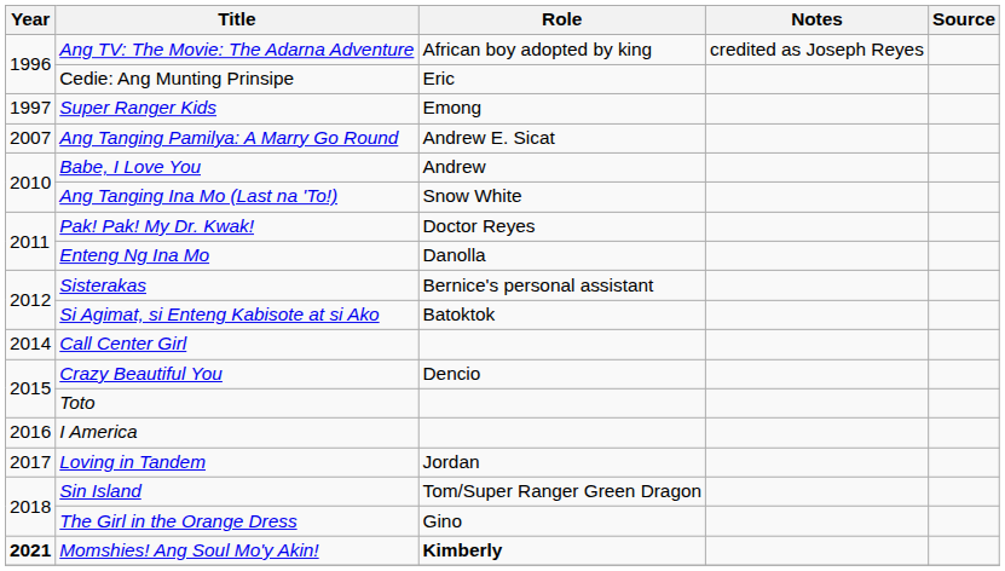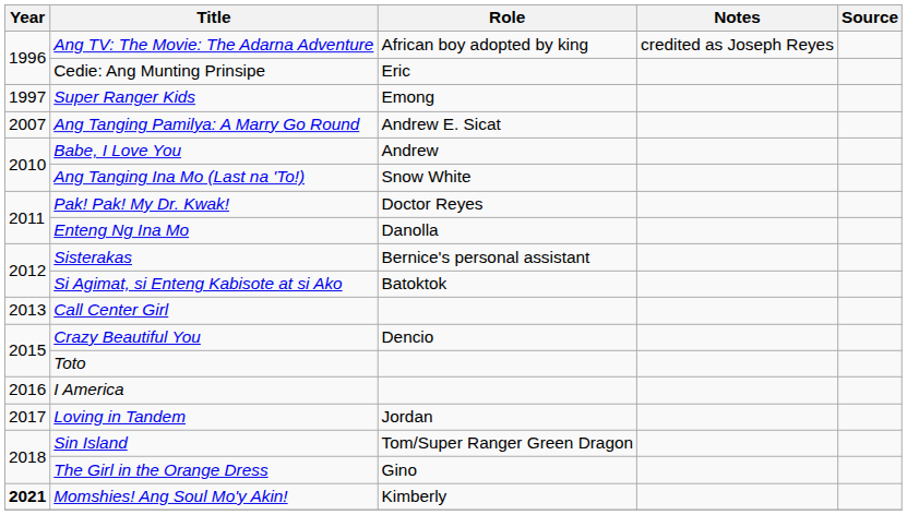 <table class="wikitable sortable">
 <tr>
 <th>Year</th>
 <th>Title</th>
 <th>Role</th>
 <th class="unsortable">Notes</th>
 <th class="unsortable">Source</th>
 </tr>
 <tr>
 <td rowspan=2>1996</td>
 <td><em><a href='#'>Ang TV: The Movie: The Adarna Adventure</a></em></td>
 <td>African boy adopted by king</td>
 <td>credited as Joseph Reyes</td>
 <td></td>
 </tr>
 <tr>
 <td>Cedie: Ang Munting Prinsipe</td>
 <td>Eric</td>
 <td></td>
 <td></td>
 </tr>
 <tr>
 <td>1997</td>
 <td><em><a href='#'>Super Ranger Kids</a></em></td>
 <td>Emong</td>
 <td></td>
 <td></td>
 </tr>
 <tr>
 <td>2007</td>
 <td><em><a href='#'>Ang Tanging Pamilya: A Marry Go Round</a></em></td>
 <td>Andrew E. Sicat</td>
 <td></td>
 <td></td>
 </tr>
 <tr>
 <td rowspan="2">2010</td>
 <td><em><a href='#'>Babe, I Love You</a></em></td>
 <td>Andrew</td>
 <td></td>
 <td></td>
 </tr>
 <tr>
 <td><em><a href='#'>Ang Tanging Ina Mo (Last na 'To!)</a></em></td>
 <td>Snow White</td>
 <td></td>
 <td></td>
 </tr>
 <tr>
 <td rowspan="2">2011</td>
 <td><em><a href='#'>Pak! Pak! My Dr. Kwak!</a></em></td>
 <td>Doctor Reyes</td>
 <td></td>
 <td></td>
 </tr>
 <tr>
 <td><em><a href='#'>Enteng Ng Ina Mo</a></em></td>
 <td>Danolla</td>
 <td></td>
 <td></td>
 </tr>
 <tr>
 <td rowspan="2">2012</td>
 <td><em><a href='#'>Sisterakas</a></em></td>
 <td>Bernice's personal assistant</td>
 <td></td>
 <td></td>
 </tr>
 <tr>
 <td><em><a href='#'>Si Agimat, si Enteng Kabisote at si Ako</a></em></td>
 <td>Batoktok</td>
 <td></td>
 <td></td>
 </tr>
 <tr>
-<td>2014</td>
+<td>2013</td>
 <td><em><a href='#'>Call Center Girl</a></em></td>
 <td></td>
 <td></td>
 <td></td>
 </tr>
 <tr>
 <td rowspan="2">2015</td>
 <td><em><a href='#'>Crazy Beautiful You</a></em></td>
 <td>Dencio</td>
 <td></td>
 <td></td>
 </tr>
 <tr>
 <td><em>Toto</em></td>
 <td></td>
 <td></td>
 <td></td>
 </tr>
 <tr>
 <td>2016</td>
 <td><em>I America</em></td>
 <td></td>
 <td></td>
 <td></td>
 </tr>
 <tr>
 <td>2017</td>
 <td><em><a href='#'>Loving in Tandem</a></em></td>
 <td>Jordan</td>
 <td></td>
 <td></td>
 </tr>
 <tr>
 <td rowspan="2">2018</td>
 <td><em><a href='#'>Sin Island</a></em></td>
 <td>Tom/Super Ranger Green Dragon</td>
 <td></td>
 <td></td>
 </tr>
 <tr>
 <td><em><a href='#'>The Girl in the Orange Dress</a></em></td>
 <td>Gino</td>
 <td></td>
 <td></td>
 </tr>
 <tr>
 <td><strong>2021</strong></td>
 <td><em><a href='#'>Momshies! Ang Soul Mo'y Akin!</a></em></td>
-<td><strong>Kimberly</strong></td>
+<td>Kimberly</td>
 <td></td>
 <td></td>
 </tr>
 <tr>
 </tr>
 </table>
